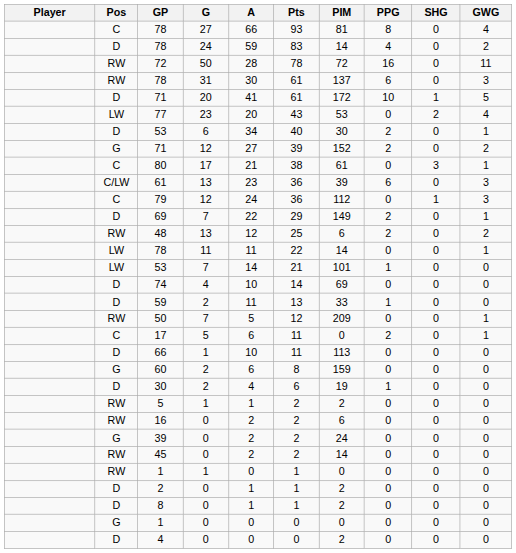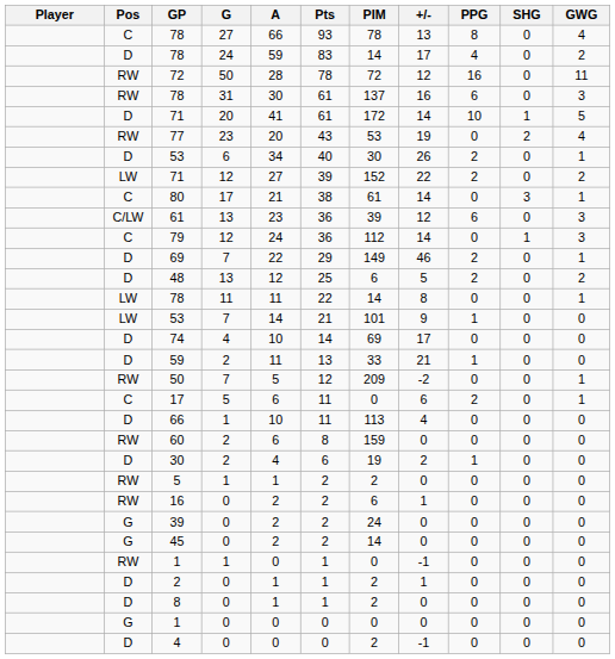 <table class="wikitable sortable" width="60%">
 <tr ALIGN="center">
 <th bgcolor="#DDDDFF" width="10%">Player</th>
 <th bgcolor="#DDDDFF" width="3%" title="Position">Pos</th>
 <th bgcolor="#DDDDFF" width="5%" title="Games played">GP</th>
 <th bgcolor="#DDDDFF" width="5%" title="Goals">G</th>
 <th bgcolor="#DDDDFF" width="5%" title="Assists">A</th>
 <th bgcolor="#DDDDFF" width="5%" title="Points">Pts</th>
 <th bgcolor="#DDDDFF" width="5%" title="Penalties in Minutes">PIM</th>
+<th bgcolor="#DDDDFF" width="5%" title="Plus/Minus">+/-</th>
 <th bgcolor="#DDDDFF" width="5%" title="Power Play Goals">PPG</th>
 <th bgcolor="#DDDDFF" width="5%" title="Short-handed Goals">SHG</th>
 <th bgcolor="#DDDDFF" width="5%" title="Game-winning Goals">GWG</th>
 </tr>
 <tr align="center">
 <td align="right"></td>
 <td>C</td>
 <td>78</td>
 <td>27</td>
 <td>66</td>
 <td>93</td>
-<td>81</td>
+<td>78</td>
+<td>13</td>
 <td>8</td>
 <td>0</td>
 <td>4</td>
 </tr>
 <tr align="center">
 <td align="right"></td>
 <td>D</td>
 <td>78</td>
 <td>24</td>
 <td>59</td>
 <td>83</td>
 <td>14</td>
+<td>17</td>
 <td>4</td>
 <td>0</td>
 <td>2</td>
 </tr>
 <tr align="center">
 <td align="right"></td>
 <td>RW</td>
 <td>72</td>
 <td>50</td>
 <td>28</td>
 <td>78</td>
 <td>72</td>
+<td>12</td>
 <td>16</td>
 <td>0</td>
 <td>11</td>
 </tr>
 <tr align="center">
 <td align="right"></td>
 <td>RW</td>
 <td>78</td>
 <td>31</td>
 <td>30</td>
 <td>61</td>
 <td>137</td>
+<td>16</td>
 <td>6</td>
 <td>0</td>
 <td>3</td>
 </tr>
 <tr align="center">
 <td align="right"></td>
 <td>D</td>
 <td>71</td>
 <td>20</td>
 <td>41</td>
 <td>61</td>
 <td>172</td>
+<td>14</td>
 <td>10</td>
 <td>1</td>
 <td>5</td>
 </tr>
 <tr align="center">
 <td align="right"></td>
-<td>LW</td>
+<td>RW</td>
 <td>77</td>
 <td>23</td>
 <td>20</td>
 <td>43</td>
 <td>53</td>
+<td>19</td>
 <td>0</td>
 <td>2</td>
 <td>4</td>
 </tr>
 <tr align="center">
 <td align="right"></td>
 <td>D</td>
 <td>53</td>
 <td>6</td>
 <td>34</td>
 <td>40</td>
 <td>30</td>
+<td>26</td>
 <td>2</td>
 <td>0</td>
 <td>1</td>
 </tr>
 <tr align="center">
 <td align="right"></td>
-<td>G</td>
+<td>LW</td>
 <td>71</td>
 <td>12</td>
 <td>27</td>
 <td>39</td>
 <td>152</td>
+<td>22</td>
 <td>2</td>
 <td>0</td>
 <td>2</td>
 </tr>
 <tr align="center">
 <td align="right"></td>
 <td>C</td>
 <td>80</td>
 <td>17</td>
 <td>21</td>
 <td>38</td>
 <td>61</td>
+<td>14</td>
 <td>0</td>
 <td>3</td>
 <td>1</td>
 </tr>
 <tr align="center">
 <td align="right"></td>
 <td>C/LW</td>
 <td>61</td>
 <td>13</td>
 <td>23</td>
 <td>36</td>
 <td>39</td>
+<td>12</td>
 <td>6</td>
 <td>0</td>
 <td>3</td>
 </tr>
 <tr align="center">
 <td align="right"></td>
 <td>C</td>
 <td>79</td>
 <td>12</td>
 <td>24</td>
 <td>36</td>
 <td>112</td>
+<td>14</td>
 <td>0</td>
 <td>1</td>
 <td>3</td>
 </tr>
 <tr align="center">
 <td align="right"></td>
 <td>D</td>
 <td>69</td>
 <td>7</td>
 <td>22</td>
 <td>29</td>
 <td>149</td>
+<td>46</td>
 <td>2</td>
 <td>0</td>
 <td>1</td>
 </tr>
 <tr align="center">
 <td align="right"></td>
-<td>RW</td>
+<td>D</td>
 <td>48</td>
 <td>13</td>
 <td>12</td>
 <td>25</td>
 <td>6</td>
+<td>5</td>
 <td>2</td>
 <td>0</td>
 <td>2</td>
 </tr>
 <tr align="center">
 <td align="right"></td>
 <td>LW</td>
 <td>78</td>
 <td>11</td>
 <td>11</td>
 <td>22</td>
 <td>14</td>
+<td>8</td>
 <td>0</td>
 <td>0</td>
 <td>1</td>
 </tr>
 <tr align="center">
 <td align="right"></td>
 <td>LW</td>
 <td>53</td>
 <td>7</td>
 <td>14</td>
 <td>21</td>
 <td>101</td>
+<td>9</td>
 <td>1</td>
 <td>0</td>
 <td>0</td>
 </tr>
 <tr align="center">
 <td align="right"></td>
 <td>D</td>
 <td>74</td>
 <td>4</td>
 <td>10</td>
 <td>14</td>
 <td>69</td>
+<td>17</td>
 <td>0</td>
 <td>0</td>
 <td>0</td>
 </tr>
 <tr align="center">
 <td align="right"></td>
 <td>D</td>
 <td>59</td>
 <td>2</td>
 <td>11</td>
 <td>13</td>
 <td>33</td>
+<td>21</td>
 <td>1</td>
 <td>0</td>
 <td>0</td>
 </tr>
 <tr align="center">
 <td align="right"></td>
 <td>RW</td>
 <td>50</td>
 <td>7</td>
 <td>5</td>
 <td>12</td>
 <td>209</td>
+<td>-2</td>
 <td>0</td>
 <td>0</td>
 <td>1</td>
 </tr>
 <tr align="center">
 <td align="right"></td>
 <td>C</td>
 <td>17</td>
 <td>5</td>
 <td>6</td>
 <td>11</td>
 <td>0</td>
+<td>6</td>
 <td>2</td>
 <td>0</td>
 <td>1</td>
 </tr>
 <tr align="center">
 <td align="right"></td>
 <td>D</td>
 <td>66</td>
 <td>1</td>
 <td>10</td>
 <td>11</td>
 <td>113</td>
+<td>4</td>
 <td>0</td>
 <td>0</td>
 <td>0</td>
 </tr>
 <tr align="center">
 <td align="right"></td>
-<td>G</td>
+<td>RW</td>
 <td>60</td>
 <td>2</td>
 <td>6</td>
 <td>8</td>
 <td>159</td>
+<td>0</td>
 <td>0</td>
 <td>0</td>
 <td>0</td>
 </tr>
 <tr align="center">
 <td align="right"></td>
 <td>D</td>
 <td>30</td>
 <td>2</td>
 <td>4</td>
 <td>6</td>
 <td>19</td>
+<td>2</td>
 <td>1</td>
 <td>0</td>
 <td>0</td>
 </tr>
 <tr align="center">
 <td align="right"></td>
 <td>RW</td>
 <td>5</td>
 <td>1</td>
 <td>1</td>
 <td>2</td>
 <td>2</td>
 <td>0</td>
 <td>0</td>
 <td>0</td>
+<td>0</td>
 </tr>
 <tr align="center">
 <td align="right"></td>
 <td>RW</td>
 <td>16</td>
 <td>0</td>
 <td>2</td>
 <td>2</td>
 <td>6</td>
+<td>1</td>
 <td>0</td>
 <td>0</td>
 <td>0</td>
 </tr>
 <tr align="center">
 <td align="right"></td>
 <td>G</td>
 <td>39</td>
 <td>0</td>
 <td>2</td>
 <td>2</td>
 <td>24</td>
 <td>0</td>
 <td>0</td>
 <td>0</td>
+<td>0</td>
 </tr>
 <tr align="center">
 <td align="right"></td>
-<td>RW</td>
+<td>G</td>
 <td>45</td>
 <td>0</td>
 <td>2</td>
 <td>2</td>
 <td>14</td>
+<td>0</td>
 <td>0</td>
 <td>0</td>
 <td>0</td>
 </tr>
 <tr align="center">
 <td align="right"></td>
 <td>RW</td>
 <td>1</td>
 <td>1</td>
 <td>0</td>
 <td>1</td>
 <td>0</td>
+<td>-1</td>
 <td>0</td>
 <td>0</td>
 <td>0</td>
 </tr>
 <tr align="center">
 <td align="right"></td>
 <td>D</td>
 <td>2</td>
 <td>0</td>
 <td>1</td>
 <td>1</td>
 <td>2</td>
+<td>1</td>
 <td>0</td>
 <td>0</td>
 <td>0</td>
 </tr>
 <tr align="center">
 <td align="right"></td>
 <td>D</td>
 <td>8</td>
 <td>0</td>
 <td>1</td>
 <td>1</td>
 <td>2</td>
 <td>0</td>
 <td>0</td>
 <td>0</td>
+<td>0</td>
 </tr>
 <tr align="center">
 <td align="right"></td>
 <td>G</td>
 <td>1</td>
+<td>0</td>
 <td>0</td>
 <td>0</td>
 <td>0</td>
 <td>0</td>
 <td>0</td>
 <td>0</td>
 <td>0</td>
 </tr>
 <tr align="center">
 <td align="right"></td>
 <td>D</td>
 <td>4</td>
 <td>0</td>
 <td>0</td>
 <td>0</td>
 <td>2</td>
+<td>-1</td>
 <td>0</td>
 <td>0</td>
 <td>0</td>
 </tr>
 </table>
